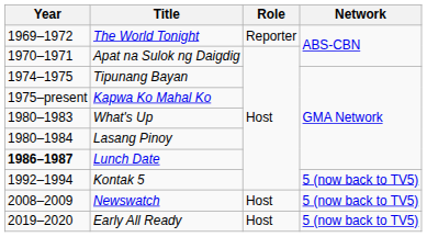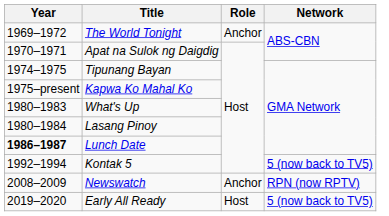 <table class="wikitable">
 <tr>
 <th>Year</th>
 <th>Title</th>
 <th>Role</th>
 <th>Network</th>
 </tr>
 <tr>
 <td>1969–1972</td>
 <td><em><a href='#'>The World Tonight</a></em></td>
-<td>Reporter</td>
+<td>Anchor</td>
 <td rowspan="2"><a href='#'>ABS-CBN</a></td>
 </tr>
 <tr>
 <td>1970–1971</td>
 <td><em>Apat na Sulok ng Daigdig</em></td>
 <td rowspan="7">Host</td>
 </tr>
 <tr>
 <td>1974–1975</td>
 <td><em>Tipunang Bayan</em></td>
 <td rowspan="5"><a href='#'>GMA Network</a></td>
 </tr>
 <tr>
 <td>1975–present</td>
 <td><em><a href='#'>Kapwa Ko Mahal Ko</a></em></td>
 </tr>
 <tr>
 <td>1980–1983</td>
 <td><em>What's Up</em></td>
 </tr>
 <tr>
 <td>1980–1984</td>
 <td><em>Lasang Pinoy</em></td>
 </tr>
 <tr>
 <td><strong>1986–1987</strong></td>
 <td><em><a href='#'>Lunch Date</a></em></td>
 </tr>
 <tr>
 <td>1992–1994</td>
 <td><em>Kontak 5</em></td>
 <td><a href='#'>5 (now back to TV5)</a></td>
 </tr>
 <tr>
 <td>2008–2009</td>
 <td><em><a href='#'>Newswatch</a></em></td>
-<td>Host</td>
-<td><a href='#'>5 (now back to TV5)</a></td>
+<td>Anchor</td>
+<td><a href='#'>RPN (now RPTV)</a></td>
 </tr>
 <tr>
 <td>2019–2020</td>
 <td><em>Early All Ready</em></td>
 <td>Host</td>
 <td><a href='#'>5 (now back to TV5)</a></td>
 </tr>
 </table>
